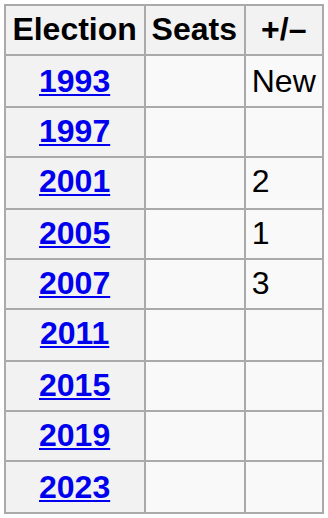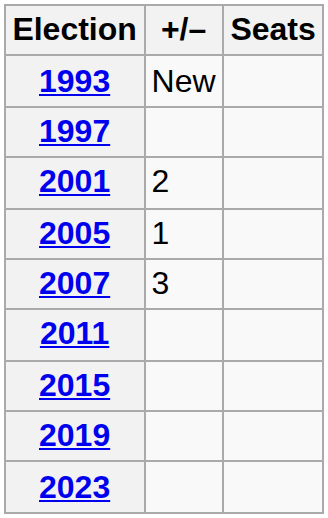 <table class=wikitable>
 <tr>
 <th>Election</th>
+<th>+/–</th>
 <th>Seats</th>
-<th>+/–</th>
 </tr>
 <tr>
 <th><a href='#'>1993</a></th>
+<td>New</td>
 <td></td>
-<td>New</td>
 </tr>
 <tr>
 <th><a href='#'>1997</a></th>
 <td></td>
 <td></td>
 </tr>
 <tr>
 <th><a href='#'>2001</a></th>
+<td> 2</td>
 <td></td>
-<td> 2</td>
 </tr>
 <tr>
 <th><a href='#'>2005</a></th>
+<td> 1</td>
 <td></td>
-<td> 1</td>
 </tr>
 <tr>
 <th><a href='#'>2007</a></th>
+<td> 3</td>
 <td></td>
-<td> 3</td>
 </tr>
 <tr>
 <th><a href='#'>2011</a></th>
 <td></td>
 <td></td>
 </tr>
 <tr>
 <th><a href='#'>2015</a></th>
 <td></td>
 <td></td>
 </tr>
 <tr>
 <th><a href='#'>2019</a></th>
 <td></td>
 <td></td>
 </tr>
 <tr>
 <th><a href='#'>2023</a></th>
 <td></td>
 <td></td>
 </tr>
 </table>
